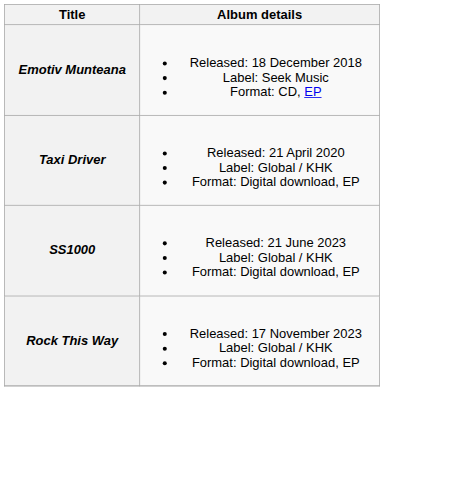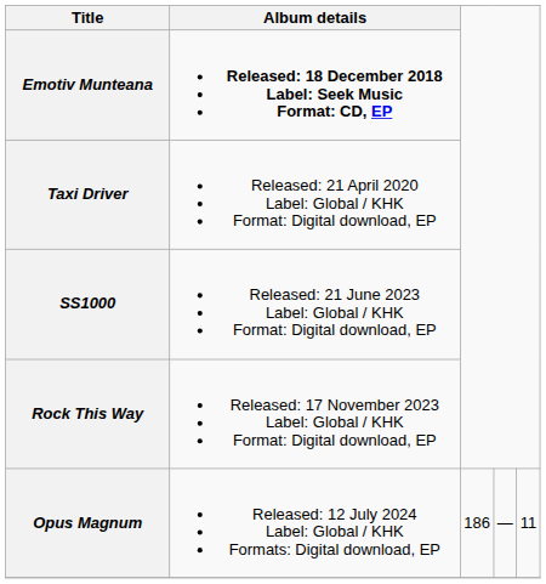 <table class="wikitable plainrowheaders" style="text-align:center;">
 <tr>
 <th scope="col" style="width:10em;">Title</th>
 <th scope="col" style="width:18em;">Album details</th>
 </tr>
 <tr>
 <th scope="row"><em>Emotiv Munteana</em></th>
-<td><br><ul><li>Released: 18 December 2018</li><li>Label: Seek Music</li><li>Format: CD, <a href='#'>EP</a></li></ul></td>
+<td><strong><br><ul><li>Released: 18 December 2018</li><li>Label: Seek Music</li><li>Format: CD, <a href='#'>EP</a></li></ul></strong></td>
 </tr>
 <tr>
 <th scope="row"><em>Taxi Driver</em></th>
 <td><br><ul><li>Released: 21 April 2020</li><li>Label: Global / KHK</li><li>Format: Digital download, EP</li></ul></td>
 </tr>
 <tr>
 <th scope="row"><em>SS1000</em></th>
 <td><br><ul><li>Released: 21 June 2023</li><li>Label: Global / KHK</li><li>Format: Digital download, EP</li></ul></td>
 </tr>
 <tr>
 <th scope="row"><em>Rock This Way</em></th>
 <td><br><ul><li>Released: 17 November 2023</li><li>Label: Global / KHK</li><li>Format: Digital download, EP</li></ul></td>
 </tr>
 <tr>
+<th scope="row"><em>Opus Magnum</em><br></th>
+<td><br><ul><li>Released: 12 July 2024</li><li>Label: Global / KHK</li><li>Formats: Digital download, EP</li></ul></td>
+<td>186</td>
+<td>—</td>
+<td>11</td>
+</tr>
+<tr>
 </tr>
 </table>
